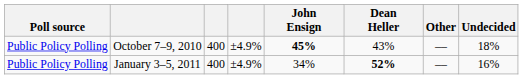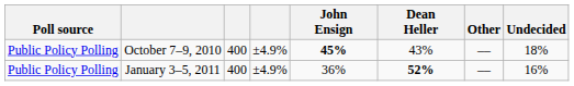 <table class="wikitable" style="text-align:center">
 <tr valign=bottom>
 <th>Poll source</th>
 <th></th>
 <th></th>
 <th></th>
 <th style="width:100px;">John<br>Ensign</th>
 <th style="width:100px;">Dean<br>Heller</th>
 <th>Other</th>
 <th>Undecided</th>
 </tr>
 <tr>
 <td align=left><a href='#'>Public Policy Polling</a></td>
 <td>October 7–9, 2010</td>
 <td>400</td>
 <td>±4.9%</td>
 <td><strong>45%</strong></td>
 <td>43%</td>
 <td>––</td>
 <td>18%</td>
 </tr>
 <tr>
 <td align=left><a href='#'>Public Policy Polling</a></td>
 <td>January 3–5, 2011</td>
 <td>400</td>
 <td>±4.9%</td>
-<td>34%</td>
+<td>36%</td>
 <td><strong>52%</strong></td>
 <td>––</td>
 <td>16%</td>
 </tr>
 </table>
